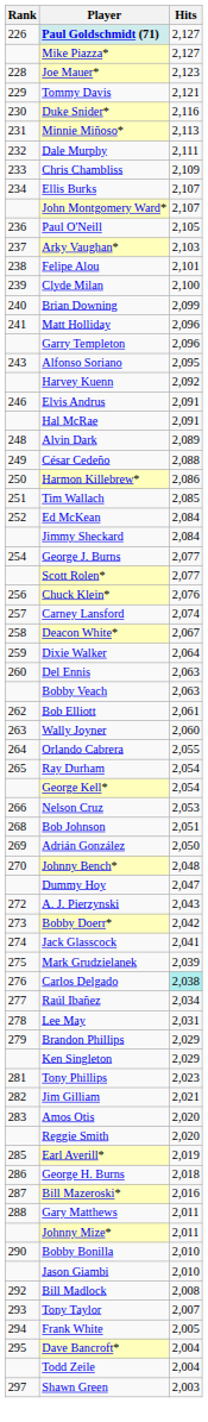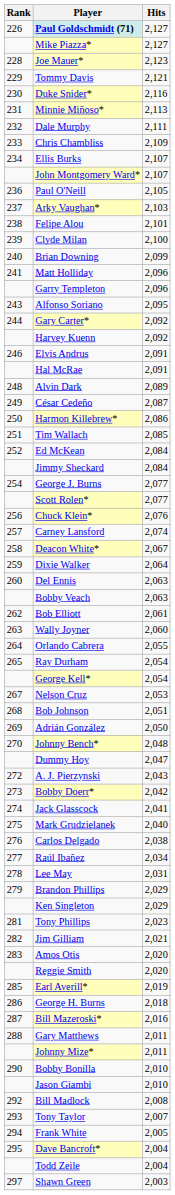 <table class="wikitable" style="float:left;">
 <tr style="white-space: nowrap;">
 <th>Rank</th>
 <th>Player</th>
 <th>Hits</th>
 </tr>
 <tr>
 <td>226</td>
 <td style="background:#cfecec;"><strong><a href='#'>Paul Goldschmidt</a> (71)</strong></td>
 <td>2,127</td>
 </tr>
 <tr>
 <td></td>
 <td style="background:#ffffbb;"><a href='#'>Mike Piazza</a>*</td>
 <td>2,127</td>
 </tr>
 <tr>
 <td>228</td>
 <td style="background:#ffffbb;"><a href='#'>Joe Mauer</a>*</td>
 <td>2,123</td>
 </tr>
 <tr>
 <td>229</td>
 <td><a href='#'>Tommy Davis</a></td>
 <td>2,121</td>
 </tr>
 <tr>
 <td>230</td>
 <td style="background:#ffffbb;"><a href='#'>Duke Snider</a>*</td>
 <td>2,116</td>
 </tr>
 <tr>
 <td>231</td>
 <td style="background:#ffffbb;"><a href='#'>Minnie Miñoso</a>*</td>
 <td>2,113</td>
 </tr>
 <tr>
 <td>232</td>
 <td><a href='#'>Dale Murphy</a></td>
 <td>2,111</td>
 </tr>
 <tr>
 <td>233</td>
 <td><a href='#'>Chris Chambliss</a></td>
 <td>2,109</td>
 </tr>
 <tr>
 <td>234</td>
 <td><a href='#'>Ellis Burks</a></td>
 <td>2,107</td>
 </tr>
 <tr>
 <td></td>
 <td style="background:#ffffbb;"><a href='#'>John Montgomery Ward</a>*</td>
 <td>2,107</td>
 </tr>
 <tr>
 <td>236</td>
 <td><a href='#'>Paul O'Neill</a></td>
 <td>2,105</td>
 </tr>
 <tr>
 <td>237</td>
 <td style="background:#ffffbb;"><a href='#'>Arky Vaughan</a>*</td>
 <td>2,103</td>
 </tr>
 <tr>
 <td>238</td>
 <td><a href='#'>Felipe Alou</a></td>
 <td>2,101</td>
 </tr>
 <tr>
 <td>239</td>
 <td><a href='#'>Clyde Milan</a></td>
 <td>2,100</td>
 </tr>
 <tr>
 <td>240</td>
 <td><a href='#'>Brian Downing</a></td>
 <td>2,099</td>
 </tr>
 <tr>
 <td>241</td>
 <td><a href='#'>Matt Holliday</a></td>
 <td>2,096</td>
 </tr>
 <tr>
 <td></td>
 <td><a href='#'>Garry Templeton</a></td>
 <td>2,096</td>
 </tr>
 <tr>
 <td>243</td>
 <td><a href='#'>Alfonso Soriano</a></td>
 <td>2,095</td>
 </tr>
 <tr>
+<td>244</td>
+<td style="background:#ffffbb;"><a href='#'>Gary Carter</a>*</td>
+<td>2,092</td>
+</tr>
+<tr>
 <td></td>
 <td><a href='#'>Harvey Kuenn</a></td>
 <td>2,092</td>
 </tr>
 <tr>
 <td>246</td>
 <td><a href='#'>Elvis Andrus</a></td>
 <td>2,091</td>
 </tr>
 <tr>
 <td></td>
 <td><a href='#'>Hal McRae</a></td>
 <td>2,091</td>
 </tr>
 <tr>
 <td>248</td>
 <td><a href='#'>Alvin Dark</a></td>
 <td>2,089</td>
 </tr>
 <tr>
 <td>249</td>
 <td><a href='#'>César Cedeño</a></td>
-<td>2,088</td>
+<td>2,087</td>
 </tr>
 <tr>
 <td>250</td>
 <td style="background:#ffffbb;"><a href='#'>Harmon Killebrew</a>*</td>
 <td>2,086</td>
 </tr>
 <tr>
 <td>251</td>
 <td><a href='#'>Tim Wallach</a></td>
 <td>2,085</td>
 </tr>
 <tr>
 <td>252</td>
 <td><a href='#'>Ed McKean</a></td>
 <td>2,084</td>
 </tr>
 <tr>
 <td></td>
 <td><a href='#'>Jimmy Sheckard</a></td>
 <td>2,084</td>
 </tr>
 <tr>
 <td>254</td>
 <td><a href='#'>George J. Burns</a></td>
 <td>2,077</td>
 </tr>
 <tr>
 <td></td>
 <td style="background:#ffffbb;"><a href='#'>Scott Rolen</a>*</td>
 <td>2,077</td>
 </tr>
 <tr>
 <td>256</td>
 <td style="background:#ffffbb;"><a href='#'>Chuck Klein</a>*</td>
 <td>2,076</td>
 </tr>
 <tr>
 <td>257</td>
 <td><a href='#'>Carney Lansford</a></td>
 <td>2,074</td>
 </tr>
 <tr>
 <td>258</td>
 <td style="background:#ffffbb;"><a href='#'>Deacon White</a>*</td>
 <td>2,067</td>
 </tr>
 <tr>
 <td>259</td>
 <td><a href='#'>Dixie Walker</a></td>
 <td>2,064</td>
 </tr>
 <tr>
 <td>260</td>
 <td><a href='#'>Del Ennis</a></td>
 <td>2,063</td>
 </tr>
 <tr>
 <td></td>
 <td><a href='#'>Bobby Veach</a></td>
 <td>2,063</td>
 </tr>
 <tr>
 <td>262</td>
 <td><a href='#'>Bob Elliott</a></td>
 <td>2,061</td>
 </tr>
 <tr>
 <td>263</td>
 <td><a href='#'>Wally Joyner</a></td>
 <td>2,060</td>
 </tr>
 <tr>
 <td>264</td>
 <td><a href='#'>Orlando Cabrera</a></td>
 <td>2,055</td>
 </tr>
 <tr>
 <td>265</td>
 <td><a href='#'>Ray Durham</a></td>
 <td>2,054</td>
 </tr>
 <tr>
 <td></td>
 <td style="background:#ffffbb;"><a href='#'>George Kell</a>*</td>
 <td>2,054</td>
 </tr>
 <tr>
-<td>266</td>
+<td>267</td>
 <td><a href='#'>Nelson Cruz</a></td>
 <td>2,053</td>
 </tr>
 <tr>
 <td>268</td>
 <td><a href='#'>Bob Johnson</a></td>
 <td>2,051</td>
 </tr>
 <tr>
 <td>269</td>
 <td><a href='#'>Adrián González</a></td>
 <td>2,050</td>
 </tr>
 <tr>
 <td>270</td>
 <td style="background:#ffffbb;"><a href='#'>Johnny Bench</a>*</td>
 <td>2,048</td>
 </tr>
 <tr>
 <td></td>
 <td><a href='#'>Dummy Hoy</a></td>
 <td>2,047</td>
 </tr>
 <tr>
 <td>272</td>
 <td><a href='#'>A. J. Pierzynski</a></td>
 <td>2,043</td>
 </tr>
 <tr>
 <td>273</td>
 <td style="background:#ffffbb;"><a href='#'>Bobby Doerr</a>*</td>
 <td>2,042</td>
 </tr>
 <tr>
 <td>274</td>
 <td><a href='#'>Jack Glasscock</a></td>
 <td>2,041</td>
 </tr>
 <tr>
 <td>275</td>
 <td><a href='#'>Mark Grudzielanek</a></td>
-<td>2,039</td>
+<td>2,040</td>
 </tr>
 <tr>
 <td>276</td>
 <td><a href='#'>Carlos Delgado</a></td>
-<td style="background: paleturquoise;">2,038</td>
+<td>2,038</td>
 </tr>
 <tr>
 <td>277</td>
 <td><a href='#'>Raúl Ibañez</a></td>
 <td>2,034</td>
 </tr>
 <tr>
 <td>278</td>
 <td><a href='#'>Lee May</a></td>
 <td>2,031</td>
 </tr>
 <tr>
 <td>279</td>
 <td><a href='#'>Brandon Phillips</a></td>
 <td>2,029</td>
 </tr>
 <tr>
 <td></td>
 <td><a href='#'>Ken Singleton</a></td>
 <td>2,029</td>
 </tr>
 <tr>
 <td>281</td>
 <td><a href='#'>Tony Phillips</a></td>
 <td>2,023</td>
 </tr>
 <tr>
 <td>282</td>
 <td><a href='#'>Jim Gilliam</a></td>
 <td>2,021</td>
 </tr>
 <tr>
 <td>283</td>
 <td><a href='#'>Amos Otis</a></td>
 <td>2,020</td>
 </tr>
 <tr>
 <td></td>
 <td><a href='#'>Reggie Smith</a></td>
 <td>2,020</td>
 </tr>
 <tr>
 <td>285</td>
 <td style="background:#ffffbb;"><a href='#'>Earl Averill</a>*</td>
 <td>2,019</td>
 </tr>
 <tr>
 <td>286</td>
 <td><a href='#'>George H. Burns</a></td>
 <td>2,018</td>
 </tr>
 <tr>
 <td>287</td>
 <td style="background:#ffffbb;"><a href='#'>Bill Mazeroski</a>*</td>
 <td>2,016</td>
 </tr>
 <tr>
 <td>288</td>
 <td><a href='#'>Gary Matthews</a></td>
 <td>2,011</td>
 </tr>
 <tr>
 <td></td>
 <td style="background:#ffffbb;"><a href='#'>Johnny Mize</a>*</td>
 <td>2,011</td>
 </tr>
 <tr>
 <td>290</td>
 <td><a href='#'>Bobby Bonilla</a></td>
 <td>2,010</td>
 </tr>
 <tr>
 <td></td>
 <td><a href='#'>Jason Giambi</a></td>
 <td>2,010</td>
 </tr>
 <tr>
 <td>292</td>
 <td><a href='#'>Bill Madlock</a></td>
 <td>2,008</td>
 </tr>
 <tr>
 <td>293</td>
 <td><a href='#'>Tony Taylor</a></td>
 <td>2,007</td>
 </tr>
 <tr>
 <td>294</td>
 <td><a href='#'>Frank White</a></td>
 <td>2,005</td>
 </tr>
 <tr>
 <td>295</td>
 <td style="background:#ffffbb;"><a href='#'>Dave Bancroft</a>*</td>
 <td>2,004</td>
 </tr>
 <tr>
 <td></td>
 <td><a href='#'>Todd Zeile</a></td>
 <td>2,004</td>
 </tr>
 <tr>
 <td>297</td>
 <td><a href='#'>Shawn Green</a></td>
 <td>2,003</td>
 </tr>
 </table>
